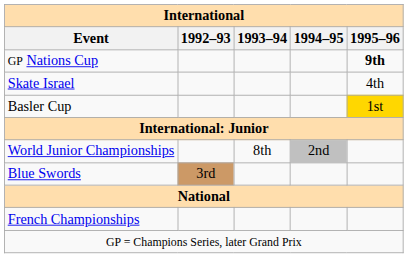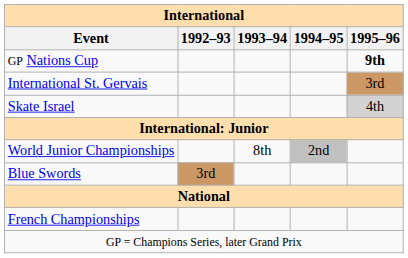 <table class="wikitable" style="text-align:center">
 <tr>
 <th style="background-color: #ffdead; " colspan=5 align=center><strong>International</strong></th>
 </tr>
 <tr>
 <th>Event</th>
 <th>1992–93</th>
 <th>1993–94</th>
 <th>1994–95</th>
 <th>1995–96</th>
 </tr>
 <tr>
 <td align=left><small>GP</small> <a href='#'>Nations Cup</a></td>
 <td></td>
 <td></td>
 <td></td>
 <td><strong>9th</strong></td>
 </tr>
 <tr>
+<td align=left><a href='#'>International St. Gervais</a></td>
+<td></td>
+<td></td>
+<td></td>
+<td bgcolor=cc9966>3rd</td>
+</tr>
+<tr>
 <td align=left><a href='#'>Skate Israel</a></td>
 <td></td>
 <td></td>
 <td></td>
-<td>4th</td>
-</tr>
-<tr>
-<td align=left>Basler Cup</td>
-<td></td>
-<td></td>
-<td></td>
-<td bgcolor=gold>1st</td>
+<td style="background: lightgrey;">4th</td>
 </tr>
 <tr>
 <th style="background-color: #ffdead; " colspan=5 align=center><strong>International: Junior</strong></th>
 </tr>
 <tr>
 <td align=left><a href='#'>World Junior Championships</a></td>
 <td></td>
 <td>8th</td>
 <td bgcolor=silver>2nd</td>
 <td></td>
 </tr>
 <tr>
 <td align=left><a href='#'>Blue Swords</a></td>
 <td bgcolor=cc9966>3rd</td>
 <td></td>
 <td></td>
 <td></td>
 </tr>
 <tr>
 <th style="background-color: #ffdead; " colspan=5 align=center><strong>National</strong></th>
 </tr>
 <tr>
 <td align=left><a href='#'>French Championships</a></td>
 <td></td>
 <td></td>
 <td></td>
 <td></td>
 </tr>
 <tr>
 <td colspan=5 align=center><small> GP = Champions Series, later Grand Prix </small></td>
 </tr>
 </table>
